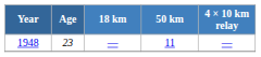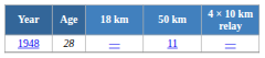 <table class="wikitable" style="font-size:95%; text-align:center; border:grey solid 1px; border-collapse:collapse; background:#ffffff;">
 <tr>
 <th style="background-color:#369; color:white; width:60px;"> Year </th>
 <th style="background-color:#369; color:white; width:40px;"> Age </th>
 <th style="background-color:#4180be; color:white; width:75px;"> 18 km </th>
 <th style="background-color:#4180be; color:white; width:75px;"> 50 km </th>
 <th style="background-color:#4180be; color:white; width:75px;"> 4 × 10 km <br> relay </th>
 </tr>
 <tr>
 <td><a href='#'>1948</a></td>
-<td><em>23</em></td>
+<td><em>28</em></td>
 <td><a href='#'>—</a></td>
 <td><a href='#'>11</a></td>
 <td><a href='#'>—</a></td>
 </tr>
 <tr>
 </tr>
 </table>
